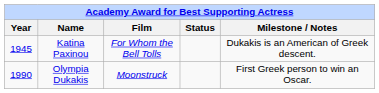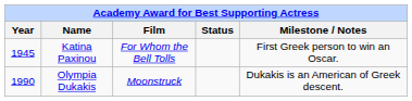 <table class="wikitable" style="text-align: center">
 <tr ---- bgcolor="#bfd7ff">
 <td colspan=5 align=center><strong><a href='#'>Academy Award for Best Supporting Actress</a></strong></td>
 </tr>
 <tr ---- bgcolor="#ebf5ff">
 <th width="75">Year</th>
 <th width="200">Name</th>
 <th width="200">Film</th>
 <th width="80">Status</th>
 <th width="650">Milestone / Notes</th>
 </tr>
 <tr>
 <td><a href='#'>1945</a></td>
 <td><a href='#'>Katina Paxinou</a></td>
 <td><em><a href='#'>For Whom the Bell Tolls</a></em></td>
 <td></td>
-<td>Dukakis is an American of Greek descent.</td>
+<td>First Greek person to win an Oscar.</td>
 </tr>
 <tr>
 <td><a href='#'>1990</a></td>
 <td><a href='#'>Olympia Dukakis</a></td>
 <td><em><a href='#'>Moonstruck</a></em></td>
 <td></td>
-<td>First Greek person to win an Oscar.</td>
+<td>Dukakis is an American of Greek descent.</td>
 </tr>
 </table>
